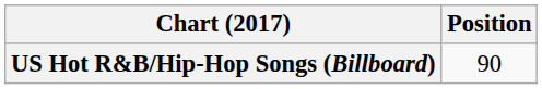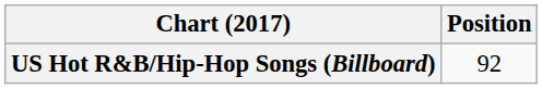 <table class="wikitable plainrowheaders" style="text-align:center">
 <tr>
 <th scope="col">Chart (2017)</th>
 <th scope="col">Position</th>
 </tr>
 <tr>
 <th scope="row">US Hot R&B/Hip-Hop Songs (<em>Billboard</em>)</th>
-<td>90</td>
+<td>92</td>
 </tr>
 </table>
